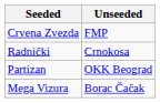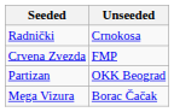 <table class="wikitable">
 <tr>
 <th>Seeded</th>
 <th>Unseeded</th>
 </tr>
 <tr>
+<td><a href='#'>Radnički</a></td>
+<td><a href='#'>Crnokosa</a></td>
+</tr>
+<tr>
 <td><a href='#'>Crvena Zvezda</a></td>
 <td><a href='#'>FMP</a></td>
-</tr>
-<tr>
-<td><a href='#'>Radnički</a></td>
-<td><a href='#'>Crnokosa</a></td>
 </tr>
 <tr>
 <td><a href='#'>Partizan</a></td>
 <td><a href='#'>OKK Beograd</a></td>
 </tr>
 <tr>
 <td><a href='#'>Mega Vizura</a></td>
 <td><a href='#'>Borac Čačak</a></td>
 </tr>
 </table>
